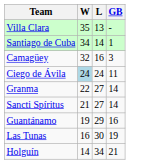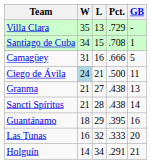 <table class="wikitable">
 <tr>
 <th>Team</th>
 <th>W</th>
 <th>L</th>
+<th>Pct.</th>
 <th><a href='#'>GB</a></th>
 </tr>
 <tr style="background-color:#ccffcc;">
 <td><a href='#'>Villa Clara</a></td>
 <td>35</td>
 <td>13</td>
+<td>.729</td>
 <td>-</td>
 </tr>
 <tr style="background-color:#ccffcc;">
 <td><a href='#'>Santiago de Cuba</a></td>
 <td>34</td>
-<td>14</td>
+<td>15</td>
+<td>.708</td>
 <td>1</td>
 </tr>
 <tr>
 <td><a href='#'>Camagüey</a></td>
-<td>32</td>
+<td>31</td>
 <td>16</td>
-<td>3</td>
+<td>.666</td>
+<td>5</td>
 </tr>
 <tr>
 <td><a href='#'>Ciego de Ávila</a></td>
 <td style="background: lightblue;">24</td>
-<td>24</td>
+<td>21</td>
+<td>.500</td>
 <td>11</td>
 </tr>
 <tr>
 <td><a href='#'>Granma</a></td>
-<td>22</td>
+<td>21</td>
 <td>27</td>
-<td>14</td>
+<td>.438</td>
+<td>13</td>
 </tr>
 <tr>
 <td><a href='#'>Sancti Spíritus</a></td>
 <td>21</td>
-<td>27</td>
+<td>28</td>
+<td>.438</td>
 <td>14</td>
 </tr>
 <tr>
 <td><a href='#'>Guantánamo</a></td>
-<td>19</td>
+<td>18</td>
 <td>29</td>
+<td>.395</td>
 <td>16</td>
 </tr>
 <tr>
 <td><a href='#'>Las Tunas</a></td>
 <td>16</td>
-<td>30</td>
-<td>19</td>
+<td>32</td>
+<td>.333</td>
+<td>20</td>
 </tr>
 <tr>
 <td><a href='#'>Holguín</a></td>
 <td>14</td>
 <td>34</td>
+<td>.291</td>
 <td>21</td>
 </tr>
 </table>
